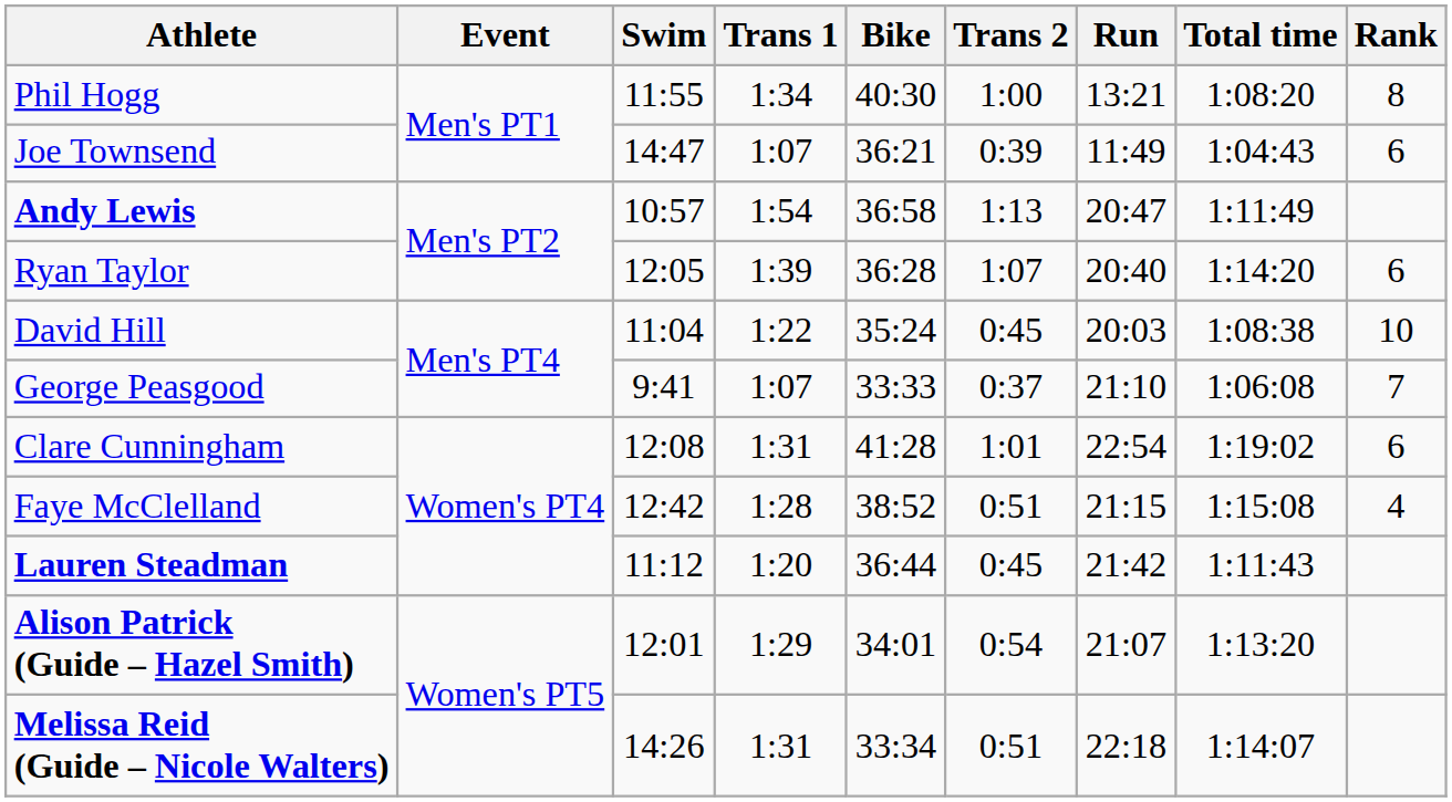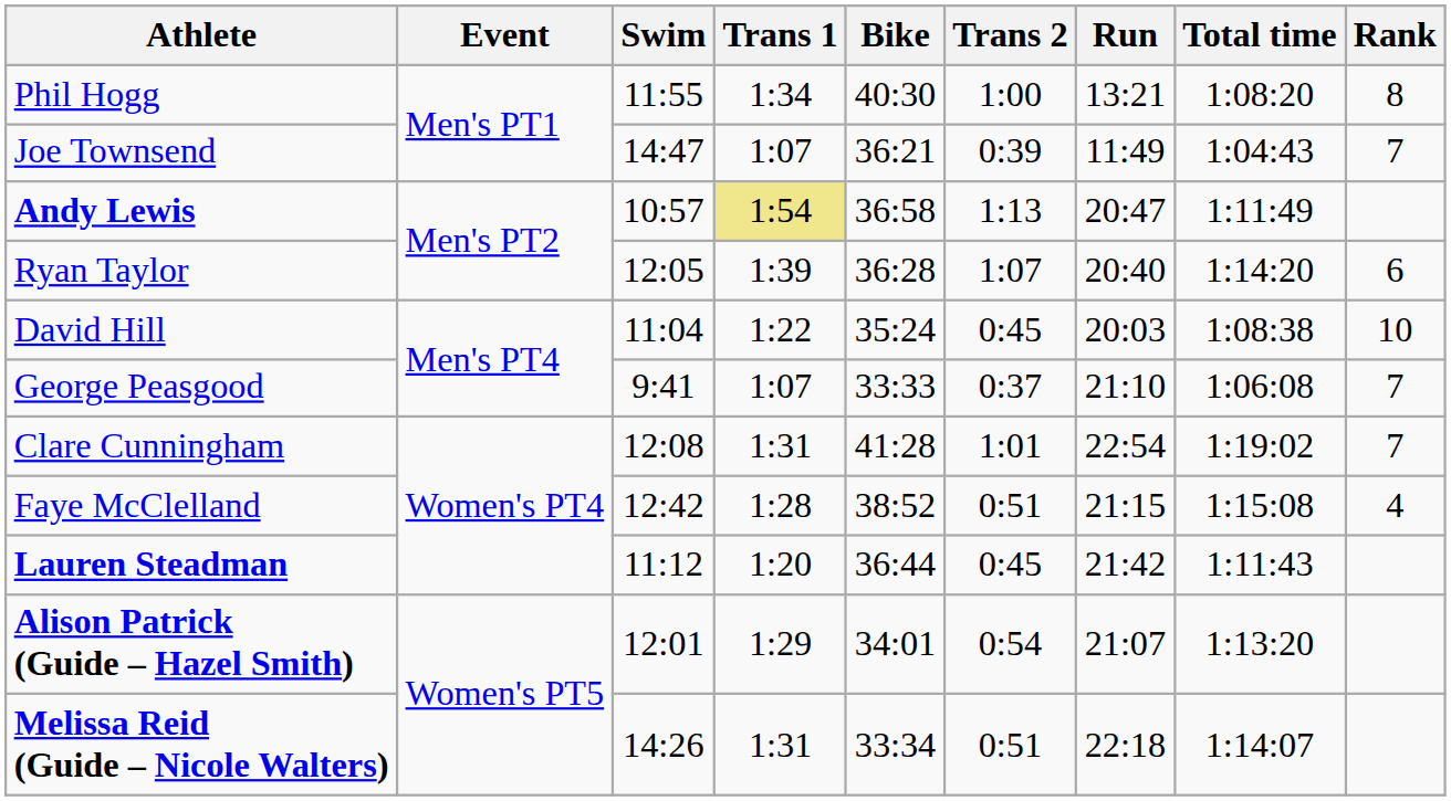 <table class="wikitable" style="font-size:90%;">
 <tr>
 <th>Athlete</th>
 <th>Event</th>
 <th>Swim</th>
 <th>Trans 1</th>
 <th>Bike</th>
 <th>Trans 2</th>
 <th>Run</th>
 <th>Total time</th>
 <th>Rank</th>
 </tr>
 <tr align=center>
 <td align=left><a href='#'>Phil Hogg</a></td>
 <td style="text-align:left;" rowspan="2"><a href='#'>Men's PT1</a></td>
 <td>11:55</td>
 <td>1:34</td>
 <td>40:30</td>
 <td>1:00</td>
 <td>13:21</td>
 <td>1:08:20</td>
 <td>8</td>
 </tr>
 <tr align=center>
 <td align=left><a href='#'>Joe Townsend</a></td>
 <td>14:47</td>
 <td>1:07</td>
 <td>36:21</td>
 <td>0:39</td>
 <td>11:49</td>
 <td>1:04:43</td>
-<td>6</td>
+<td>7</td>
 </tr>
 <tr align=center>
 <td align=left><strong><a href='#'>Andy Lewis</a></strong></td>
 <td style="text-align:left;" rowspan="2"><a href='#'>Men's PT2</a></td>
 <td>10:57</td>
-<td>1:54</td>
+<td style="background: khaki;">1:54</td>
 <td>36:58</td>
 <td>1:13</td>
 <td>20:47</td>
 <td>1:11:49</td>
 <td></td>
 </tr>
 <tr align=center>
 <td align=left><a href='#'>Ryan Taylor</a></td>
 <td>12:05</td>
 <td>1:39</td>
 <td>36:28</td>
 <td>1:07</td>
 <td>20:40</td>
 <td>1:14:20</td>
 <td>6</td>
 </tr>
 <tr align=center>
 <td align=left><a href='#'>David Hill</a></td>
 <td style="text-align:left;" rowspan="2"><a href='#'>Men's PT4</a></td>
 <td>11:04</td>
 <td>1:22</td>
 <td>35:24</td>
 <td>0:45</td>
 <td>20:03</td>
 <td>1:08:38</td>
 <td>10</td>
 </tr>
 <tr align=center>
 <td align=left><a href='#'>George Peasgood</a></td>
 <td>9:41</td>
 <td>1:07</td>
 <td>33:33</td>
 <td>0:37</td>
 <td>21:10</td>
 <td>1:06:08</td>
 <td>7</td>
 </tr>
 <tr align=center>
 <td align=left><a href='#'>Clare Cunningham</a></td>
 <td style="text-align:left;" rowspan="3"><a href='#'>Women's PT4</a></td>
 <td>12:08</td>
 <td>1:31</td>
 <td>41:28</td>
 <td>1:01</td>
 <td>22:54</td>
 <td>1:19:02</td>
-<td>6</td>
+<td>7</td>
 </tr>
 <tr align=center>
 <td align=left><a href='#'>Faye McClelland</a></td>
 <td>12:42</td>
 <td>1:28</td>
 <td>38:52</td>
 <td>0:51</td>
 <td>21:15</td>
 <td>1:15:08</td>
 <td>4</td>
 </tr>
 <tr align=center>
 <td align=left><strong><a href='#'>Lauren Steadman</a></strong></td>
 <td>11:12</td>
 <td>1:20</td>
 <td>36:44</td>
 <td>0:45</td>
 <td>21:42</td>
 <td>1:11:43</td>
 <td></td>
 </tr>
 <tr align=center>
 <td align=left><strong><a href='#'>Alison Patrick</a><br>(Guide – <a href='#'>Hazel Smith</a>)</strong></td>
 <td style="text-align:left;" rowspan="2"><a href='#'>Women's PT5</a></td>
 <td>12:01</td>
 <td>1:29</td>
 <td>34:01</td>
 <td>0:54</td>
 <td>21:07</td>
 <td>1:13:20</td>
 <td></td>
 </tr>
 <tr align=center>
 <td align=left><strong><a href='#'>Melissa Reid</a><br>(Guide – <a href='#'>Nicole Walters</a>)</strong></td>
 <td>14:26</td>
 <td>1:31</td>
 <td>33:34</td>
 <td>0:51</td>
 <td>22:18</td>
 <td>1:14:07</td>
 <td></td>
 </tr>
 </table>
